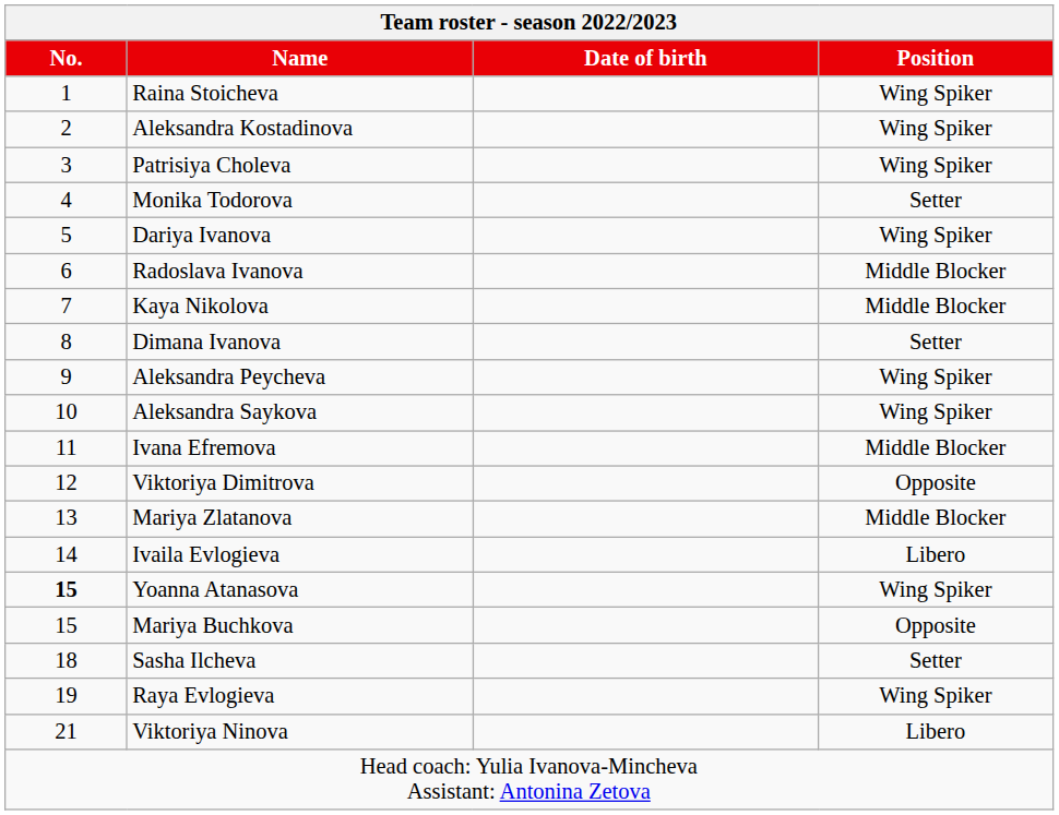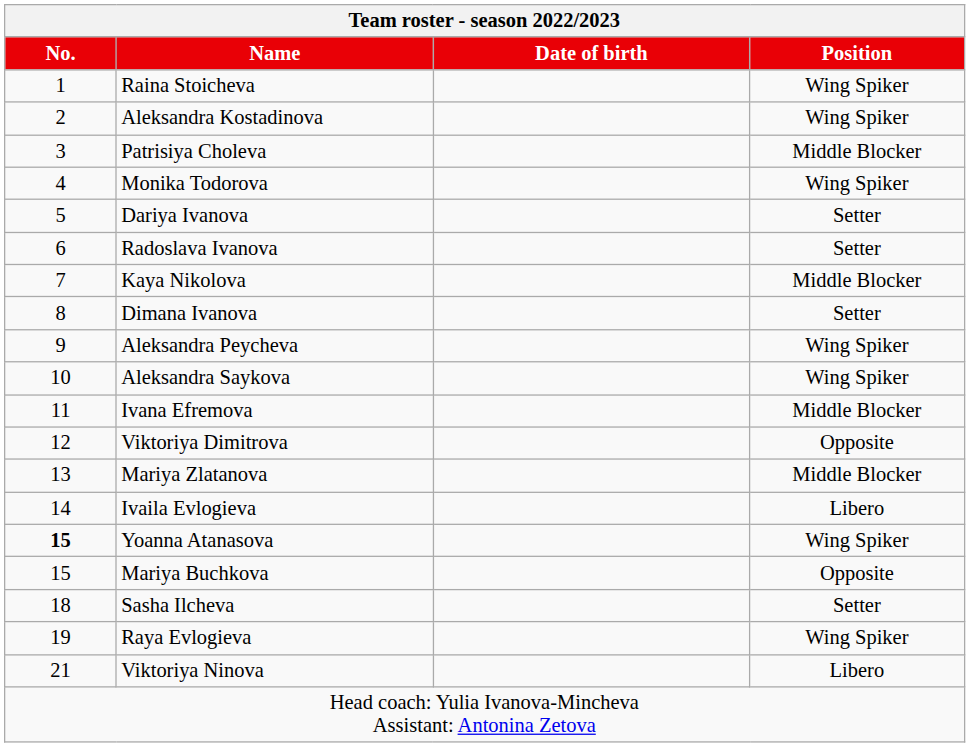 <table class="wikitable collapsible collapsed sortable" style="font-size:100%; text-align:center;">
 <tr>
 <th colspan=6>Team roster - season 2022/2023</th>
 </tr>
 <tr>
 <th style="width:5em; color:#FFFFFF; background-color:#E90006">No.</th>
 <th style="width:15em; color:#FFFFFF; background-color:#E90006">Name</th>
 <th style="width:15em; color:#FFFFFF; background-color:#E90006">Date of birth</th>
 <th style="width:10em; color:#FFFFFF; background-color:#E90006">Position</th>
 </tr>
 <tr>
 <td>1</td>
 <td align=left> Raina Stoicheva</td>
 <td align=right></td>
 <td>Wing Spiker</td>
 </tr>
 <tr>
 <td>2</td>
 <td align=left> Aleksandra Kostadinova</td>
 <td align=right></td>
 <td>Wing Spiker</td>
 </tr>
 <tr>
 <td>3</td>
 <td align=left> Patrisiya Choleva</td>
 <td align=right></td>
-<td>Wing Spiker</td>
+<td>Middle Blocker</td>
 </tr>
 <tr>
 <td>4</td>
 <td align=left> Monika Todorova</td>
 <td align=right></td>
-<td>Setter</td>
+<td>Wing Spiker</td>
 </tr>
 <tr>
 <td>5</td>
 <td align=left> Dariya Ivanova</td>
 <td align=right></td>
-<td>Wing Spiker</td>
+<td>Setter</td>
 </tr>
 <tr>
 <td>6</td>
 <td align=left> Radoslava Ivanova</td>
 <td align=right></td>
-<td>Middle Blocker</td>
+<td>Setter</td>
 </tr>
 <tr>
 <td>7</td>
 <td align=left> Kaya Nikolova</td>
 <td align=right></td>
 <td>Middle Blocker</td>
 </tr>
 <tr>
 <td>8</td>
 <td align=left> Dimana Ivanova</td>
 <td align=right></td>
 <td>Setter</td>
 </tr>
 <tr>
 <td>9</td>
 <td align=left> Aleksandra Peycheva</td>
 <td align=right></td>
 <td>Wing Spiker</td>
 </tr>
 <tr>
 <td>10</td>
 <td align=left> Aleksandra Saykova</td>
 <td align=right></td>
 <td>Wing Spiker</td>
 </tr>
 <tr>
 <td>11</td>
 <td align=left> Ivana Efremova</td>
 <td align=right></td>
 <td>Middle Blocker</td>
 </tr>
 <tr>
 <td>12</td>
 <td align="left"> Viktoriya Dimitrova</td>
 <td align="right"></td>
 <td>Opposite</td>
 </tr>
 <tr>
 <td>13</td>
 <td align="left"> Mariya Zlatanova</td>
 <td align="right"></td>
 <td>Middle Blocker</td>
 </tr>
 <tr>
 <td>14</td>
 <td align=left> Ivaila Evlogieva</td>
 <td align=right></td>
 <td>Libero</td>
 </tr>
 <tr>
 <td><strong>15</strong></td>
 <td align=left> Yoanna Atanasova</td>
 <td align=right></td>
 <td>Wing Spiker</td>
 </tr>
 <tr>
 <td>15</td>
 <td align=left> Mariya Buchkova</td>
 <td align=right></td>
 <td>Opposite</td>
 </tr>
 <tr>
 <td>18</td>
 <td align=left> Sasha Ilcheva</td>
 <td align=right></td>
 <td>Setter</td>
 </tr>
 <tr>
 <td>19</td>
 <td align=left> Raya Evlogieva</td>
 <td align=right></td>
 <td>Wing Spiker</td>
 </tr>
 <tr>
 <td>21</td>
 <td align="left"> Viktoriya Ninova</td>
 <td align="right"></td>
 <td>Libero</td>
 </tr>
 <tr>
 <td colspan=4>Head coach:  Yulia Ivanova-Mincheva<br>Assistant:  <a href='#'>Antonina Zetova</a></td>
 </tr>
 </table>
